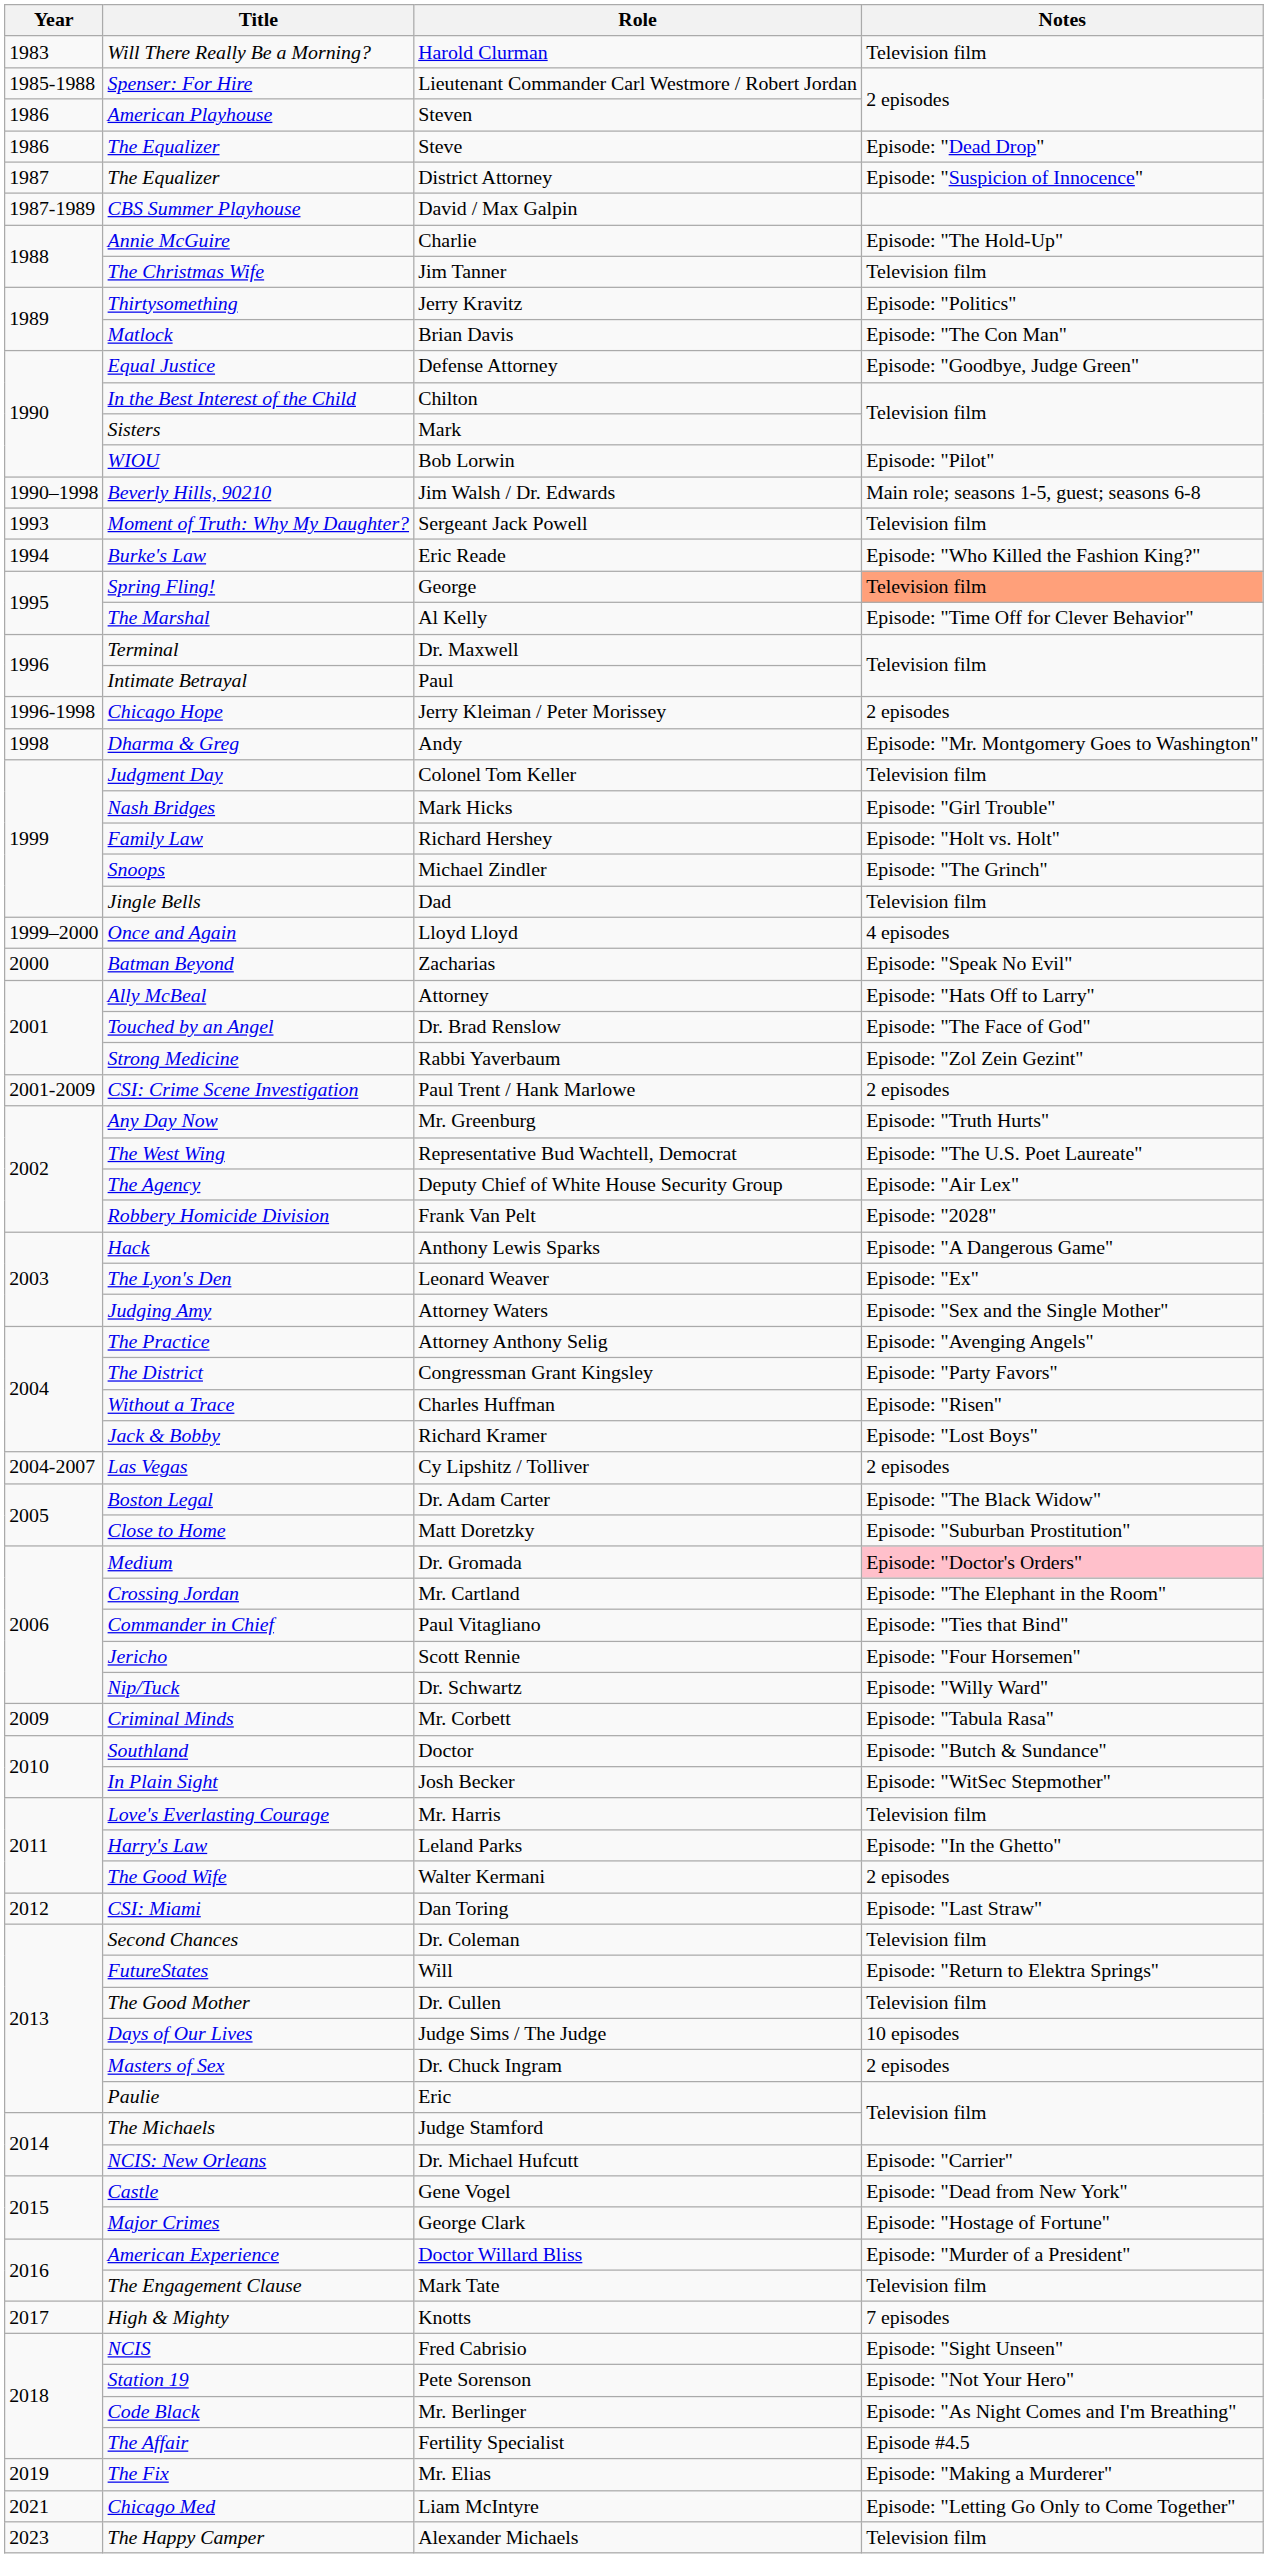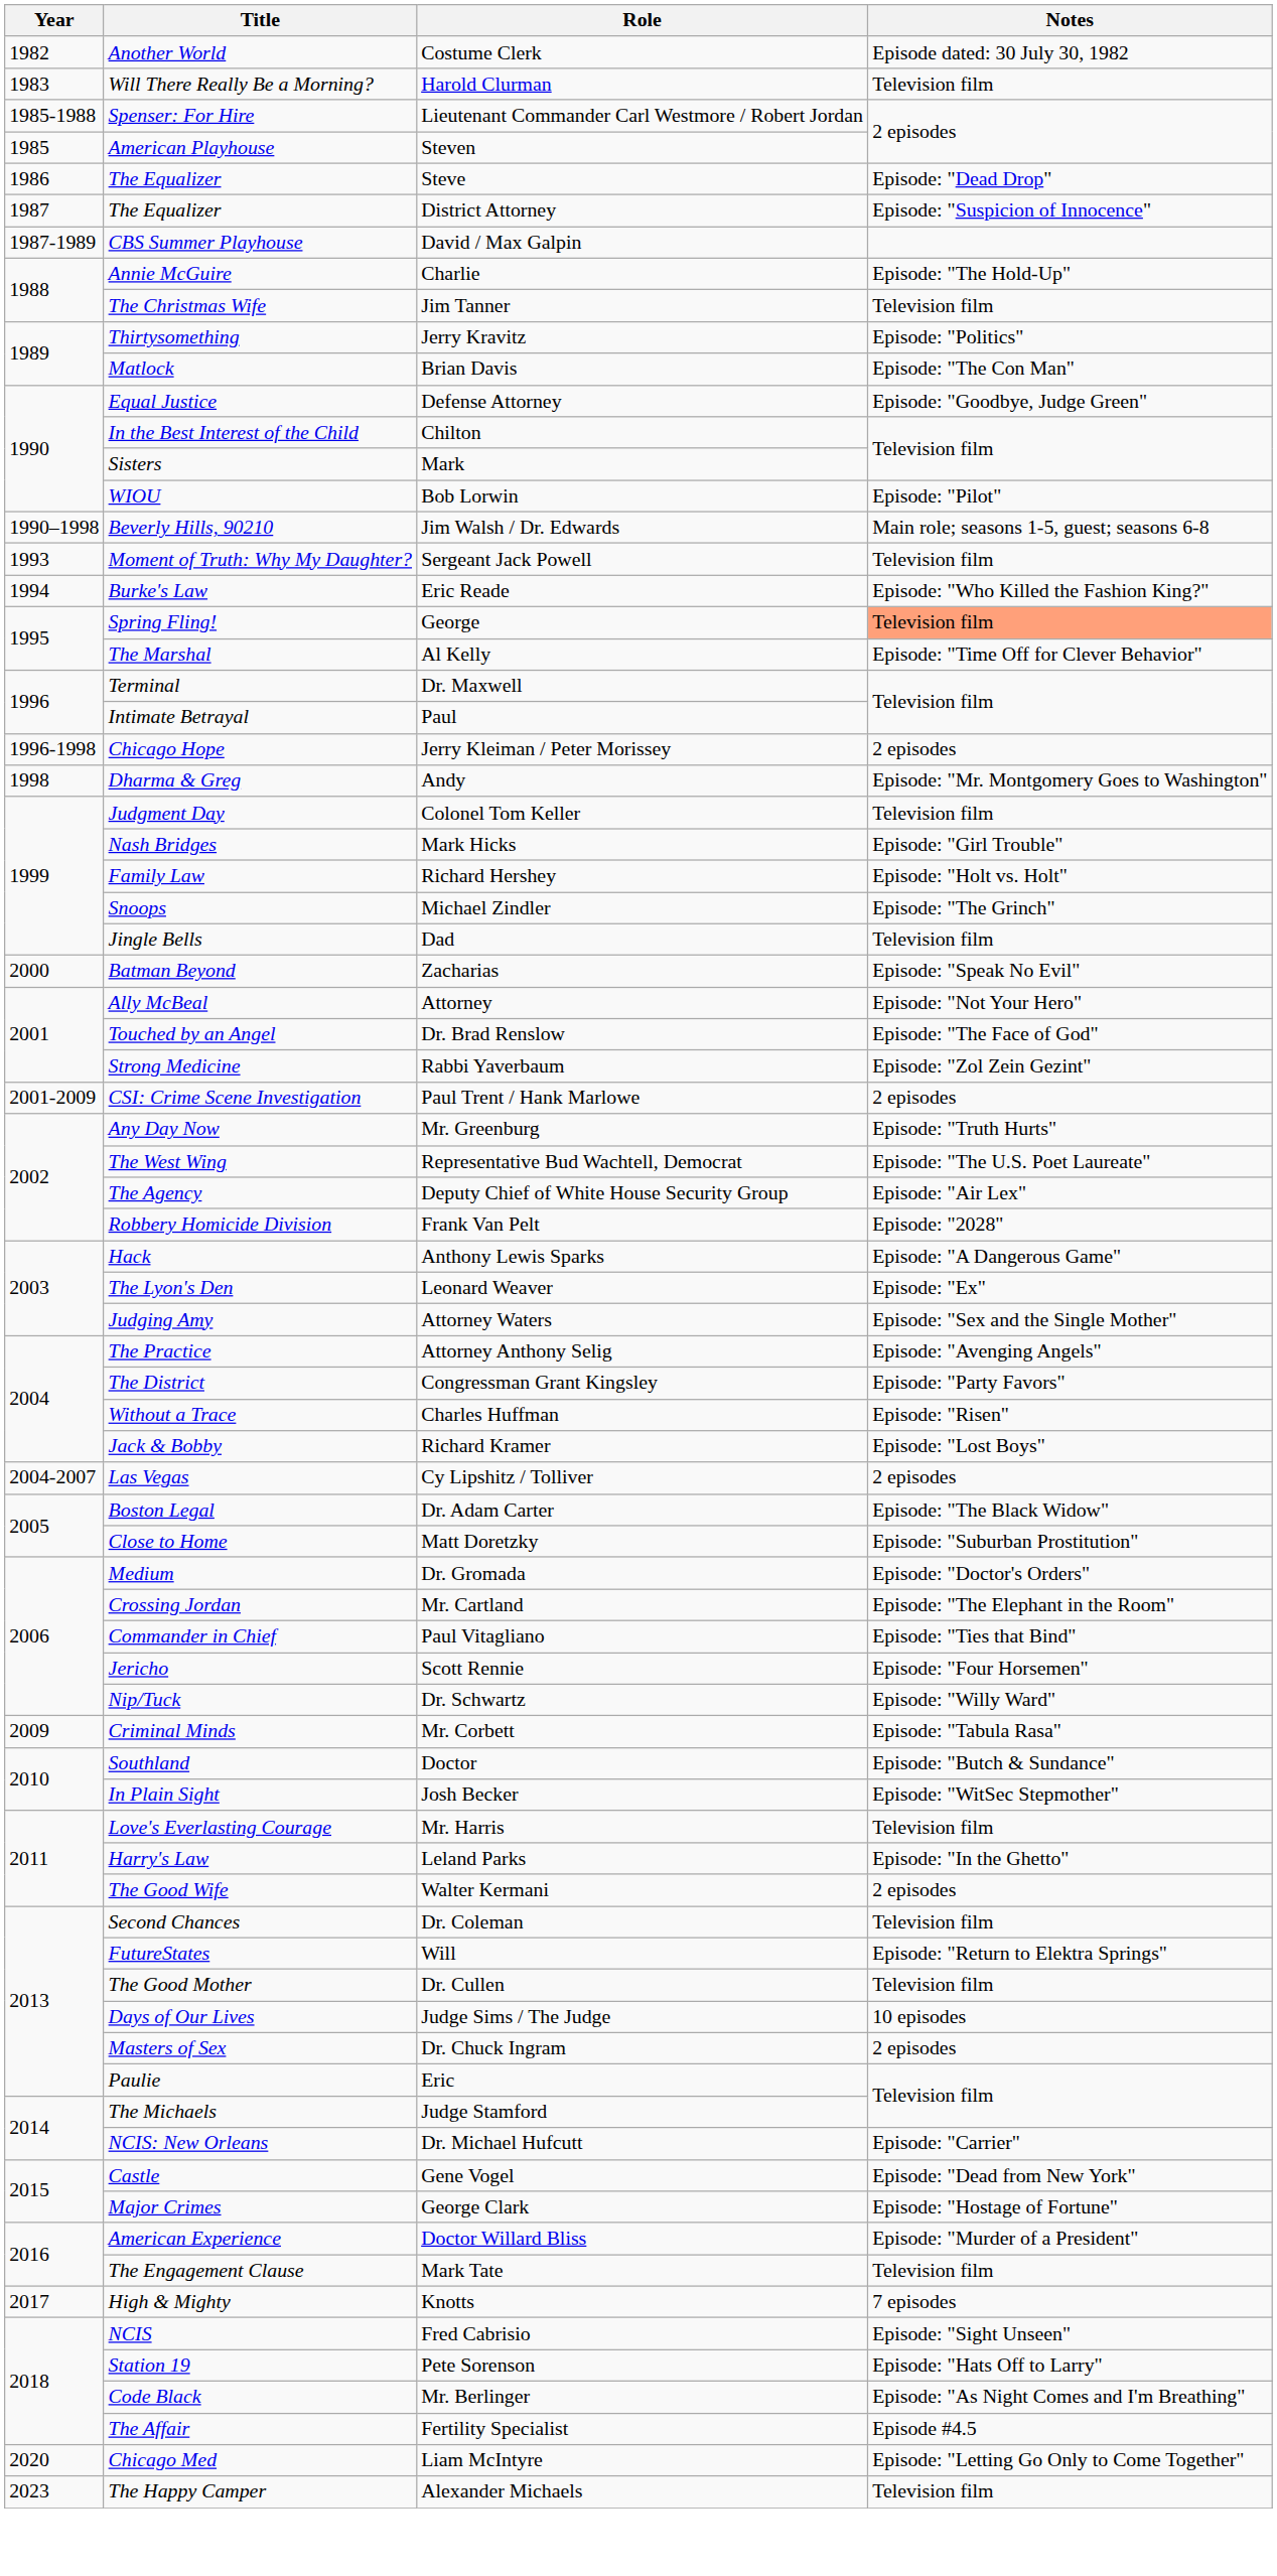 <table class="wikitable sortable">
 <tr>
 <th>Year</th>
 <th>Title</th>
 <th>Role</th>
 <th>Notes</th>
+</tr>
+<tr>
+<td>1982</td>
+<td><em><a href='#'>Another World</a></em></td>
+<td>Costume Clerk</td>
+<td>Episode dated: 30 July 30, 1982</td>
 </tr>
 <tr>
 <td>1983</td>
 <td><em>Will There Really Be a Morning?</em></td>
 <td><a href='#'>Harold Clurman</a></td>
 <td>Television film</td>
 </tr>
 <tr>
 <td>1985-1988</td>
 <td><em><a href='#'>Spenser: For Hire</a></em></td>
 <td>Lieutenant Commander Carl Westmore / Robert Jordan</td>
 <td rowspan=2>2 episodes</td>
 </tr>
 <tr>
-<td>1986</td>
+<td>1985</td>
 <td><em><a href='#'>American Playhouse</a></em></td>
 <td>Steven</td>
 </tr>
 <tr>
 <td>1986</td>
 <td><em><a href='#'>The Equalizer</a></em></td>
 <td>Steve</td>
 <td>Episode: "<a href='#'>Dead Drop</a>"</td>
 </tr>
 <tr>
 <td>1987</td>
 <td><em>The Equalizer</em></td>
 <td>District Attorney</td>
 <td>Episode: "<a href='#'>Suspicion of Innocence</a>"</td>
 </tr>
 <tr>
 <td>1987-1989</td>
 <td><em><a href='#'>CBS Summer Playhouse</a></em></td>
 <td>David / Max Galpin</td>
 </tr>
 <tr>
 <td rowspan=2>1988</td>
 <td><em><a href='#'>Annie McGuire</a></em></td>
 <td>Charlie</td>
 <td>Episode: "The Hold-Up"</td>
 </tr>
 <tr>
 <td><em><a href='#'>The Christmas Wife</a></em></td>
 <td>Jim Tanner</td>
 <td>Television film</td>
 </tr>
 <tr>
 <td rowspan=2>1989</td>
 <td><em><a href='#'>Thirtysomething</a></em></td>
 <td>Jerry Kravitz</td>
 <td>Episode: "Politics"</td>
 </tr>
 <tr>
 <td><em><a href='#'>Matlock</a></em></td>
 <td>Brian Davis</td>
 <td>Episode: "The Con Man"</td>
 </tr>
 <tr>
 <td rowspan=4>1990</td>
 <td><em><a href='#'>Equal Justice</a></em></td>
 <td>Defense Attorney</td>
 <td>Episode: "Goodbye, Judge Green"</td>
 </tr>
 <tr>
 <td><em><a href='#'>In the Best Interest of the Child</a></em></td>
 <td>Chilton</td>
 <td rowspan=2>Television film</td>
 </tr>
 <tr>
 <td><em>Sisters</em></td>
 <td>Mark</td>
 </tr>
 <tr>
 <td><em><a href='#'>WIOU</a></em></td>
 <td>Bob Lorwin</td>
 <td>Episode: "Pilot"</td>
 </tr>
 <tr>
 <td>1990–1998</td>
 <td><em><a href='#'>Beverly Hills, 90210</a></em></td>
 <td>Jim Walsh / Dr. Edwards</td>
 <td>Main role; seasons 1-5, guest; seasons 6-8</td>
 </tr>
 <tr>
 <td>1993</td>
 <td><em><a href='#'>Moment of Truth: Why My Daughter?</a></em></td>
 <td>Sergeant Jack Powell</td>
 <td>Television film</td>
 </tr>
 <tr>
 <td>1994</td>
 <td><em><a href='#'>Burke's Law</a></em></td>
 <td>Eric Reade</td>
 <td>Episode: "Who Killed the Fashion King?"</td>
 </tr>
 <tr>
 <td rowspan=2>1995</td>
 <td><em><a href='#'>Spring Fling!</a></em></td>
 <td>George</td>
 <td style="background: lightsalmon;">Television film</td>
 </tr>
 <tr>
 <td><em><a href='#'>The Marshal</a></em></td>
 <td>Al Kelly</td>
 <td>Episode: "Time Off for Clever Behavior"</td>
 </tr>
 <tr>
 <td rowspan=2>1996</td>
 <td><em>Terminal</em></td>
 <td>Dr. Maxwell</td>
 <td rowspan=2>Television film</td>
 </tr>
 <tr>
 <td><em>Intimate Betrayal</em></td>
 <td>Paul</td>
 </tr>
 <tr>
 <td>1996-1998</td>
 <td><em><a href='#'>Chicago Hope</a></em></td>
 <td>Jerry Kleiman / Peter Morissey</td>
 <td>2 episodes</td>
 </tr>
 <tr>
 <td>1998</td>
 <td><em><a href='#'>Dharma & Greg</a></em></td>
 <td>Andy</td>
 <td>Episode: "Mr. Montgomery Goes to Washington"</td>
 </tr>
 <tr>
 <td rowspan=5>1999</td>
 <td><em><a href='#'>Judgment Day</a></em></td>
 <td>Colonel Tom Keller</td>
 <td>Television film</td>
 </tr>
 <tr>
 <td><em><a href='#'>Nash Bridges</a></em></td>
 <td>Mark Hicks</td>
 <td>Episode: "Girl Trouble"</td>
 </tr>
 <tr>
 <td><em><a href='#'>Family Law</a></em></td>
 <td>Richard Hershey</td>
 <td>Episode: "Holt vs. Holt"</td>
 </tr>
 <tr>
 <td><em><a href='#'>Snoops</a></em></td>
 <td>Michael Zindler</td>
 <td>Episode: "The Grinch"</td>
 </tr>
 <tr>
 <td><em>Jingle Bells</em></td>
 <td>Dad</td>
 <td>Television film</td>
 </tr>
 <tr>
-<td>1999–2000</td>
-<td><em><a href='#'>Once and Again</a></em></td>
-<td>Lloyd Lloyd</td>
-<td>4 episodes</td>
-</tr>
-<tr>
 <td>2000</td>
 <td><em><a href='#'>Batman Beyond</a></em></td>
 <td>Zacharias</td>
 <td>Episode: "Speak No Evil"</td>
 </tr>
 <tr>
 <td rowspan=3>2001</td>
 <td><em><a href='#'>Ally McBeal</a></em></td>
 <td>Attorney</td>
-<td>Episode: "Hats Off to Larry"</td>
+<td>Episode: "Not Your Hero"</td>
 </tr>
 <tr>
 <td><em><a href='#'>Touched by an Angel</a></em></td>
 <td>Dr. Brad Renslow</td>
 <td>Episode: "The Face of God"</td>
 </tr>
 <tr>
 <td><em><a href='#'>Strong Medicine</a></em></td>
 <td>Rabbi Yaverbaum</td>
 <td>Episode: "Zol Zein Gezint"</td>
 </tr>
 <tr>
 <td>2001-2009</td>
 <td><em><a href='#'>CSI: Crime Scene Investigation</a></em></td>
 <td>Paul Trent / Hank Marlowe</td>
 <td>2 episodes</td>
 </tr>
 <tr>
 <td rowspan=4>2002</td>
 <td><em><a href='#'>Any Day Now</a></em></td>
 <td>Mr. Greenburg</td>
 <td>Episode: "Truth Hurts"</td>
 </tr>
 <tr>
 <td><em><a href='#'>The West Wing</a></em></td>
 <td>Representative Bud Wachtell, Democrat</td>
 <td>Episode: "The U.S. Poet Laureate"</td>
 </tr>
 <tr>
 <td><em><a href='#'>The Agency</a></em></td>
 <td>Deputy Chief of White House Security Group</td>
 <td>Episode: "Air Lex"</td>
 </tr>
 <tr>
 <td><em><a href='#'>Robbery Homicide Division</a></em></td>
 <td>Frank Van Pelt</td>
 <td>Episode: "2028"</td>
 </tr>
 <tr>
 <td rowspan=3>2003</td>
 <td><em><a href='#'>Hack</a></em></td>
 <td>Anthony Lewis Sparks</td>
 <td>Episode: "A Dangerous Game"</td>
 </tr>
 <tr>
 <td><em><a href='#'>The Lyon's Den</a></em></td>
 <td>Leonard Weaver</td>
 <td>Episode: "Ex"</td>
 </tr>
 <tr>
 <td><em><a href='#'>Judging Amy</a></em></td>
 <td>Attorney Waters</td>
 <td>Episode: "Sex and the Single Mother"</td>
 </tr>
 <tr>
 <td rowspan=4>2004</td>
 <td><em><a href='#'>The Practice</a></em></td>
 <td>Attorney Anthony Selig</td>
 <td>Episode: "Avenging Angels"</td>
 </tr>
 <tr>
 <td><em><a href='#'>The District</a></em></td>
 <td>Congressman Grant Kingsley</td>
 <td>Episode: "Party Favors"</td>
 </tr>
 <tr>
 <td><em><a href='#'>Without a Trace</a></em></td>
 <td>Charles Huffman</td>
 <td>Episode: "Risen"</td>
 </tr>
 <tr>
 <td><em><a href='#'>Jack & Bobby</a></em></td>
 <td>Richard Kramer</td>
 <td>Episode: "Lost Boys"</td>
 </tr>
 <tr>
 <td>2004-2007</td>
 <td><em><a href='#'>Las Vegas</a></em></td>
 <td>Cy Lipshitz / Tolliver</td>
 <td>2 episodes</td>
 </tr>
 <tr>
 <td rowspan=2>2005</td>
 <td><em><a href='#'>Boston Legal</a></em></td>
 <td>Dr. Adam Carter</td>
 <td>Episode: "The Black Widow"</td>
 </tr>
 <tr>
 <td><em><a href='#'>Close to Home</a></em></td>
 <td>Matt Doretzky</td>
 <td>Episode: "Suburban Prostitution"</td>
 </tr>
 <tr>
 <td rowspan=5>2006</td>
 <td><em><a href='#'>Medium</a></em></td>
 <td>Dr. Gromada</td>
-<td style="background: pink;">Episode: "Doctor's Orders"</td>
+<td>Episode: "Doctor's Orders"</td>
 </tr>
 <tr>
 <td><em><a href='#'>Crossing Jordan</a></em></td>
 <td>Mr. Cartland</td>
 <td>Episode: "The Elephant in the Room"</td>
 </tr>
 <tr>
 <td><em><a href='#'>Commander in Chief</a></em></td>
 <td>Paul Vitagliano</td>
 <td>Episode: "Ties that Bind"</td>
 </tr>
 <tr>
 <td><em><a href='#'>Jericho</a></em></td>
 <td>Scott Rennie</td>
 <td>Episode: "Four Horsemen"</td>
 </tr>
 <tr>
 <td><em><a href='#'>Nip/Tuck</a></em></td>
 <td>Dr. Schwartz</td>
 <td>Episode: "Willy Ward"</td>
 </tr>
 <tr>
 <td>2009</td>
 <td><em><a href='#'>Criminal Minds</a></em></td>
 <td>Mr. Corbett</td>
 <td>Episode: "Tabula Rasa"</td>
 </tr>
 <tr>
 <td rowspan=2>2010</td>
 <td><em><a href='#'>Southland</a></em></td>
 <td>Doctor</td>
 <td>Episode: "Butch & Sundance"</td>
 </tr>
 <tr>
 <td><em><a href='#'>In Plain Sight</a></em></td>
 <td>Josh Becker</td>
 <td>Episode: "WitSec Stepmother"</td>
 </tr>
 <tr>
 <td rowspan=3>2011</td>
 <td><em><a href='#'>Love's Everlasting Courage</a></em></td>
 <td>Mr. Harris</td>
 <td>Television film</td>
 </tr>
 <tr>
 <td><em><a href='#'>Harry's Law</a></em></td>
 <td>Leland Parks</td>
 <td>Episode: "In the Ghetto"</td>
 </tr>
 <tr>
 <td><em><a href='#'>The Good Wife</a></em></td>
 <td>Walter Kermani</td>
 <td>2 episodes</td>
-</tr>
-<tr>
-<td>2012</td>
-<td><em><a href='#'>CSI: Miami</a></em></td>
-<td>Dan Toring</td>
-<td>Episode: "Last Straw"</td>
 </tr>
 <tr>
 <td rowspan=6>2013</td>
 <td><em>Second Chances</em></td>
 <td>Dr. Coleman</td>
 <td>Television film</td>
 </tr>
 <tr>
 <td><em><a href='#'>FutureStates</a></em></td>
 <td>Will</td>
 <td>Episode: "Return to Elektra Springs"</td>
 </tr>
 <tr>
 <td><em>The Good Mother</em></td>
 <td>Dr. Cullen</td>
 <td>Television film</td>
 </tr>
 <tr>
 <td><em><a href='#'>Days of Our Lives</a></em></td>
 <td>Judge Sims / The Judge</td>
 <td>10 episodes</td>
 </tr>
 <tr>
 <td><em><a href='#'>Masters of Sex</a></em></td>
 <td>Dr. Chuck Ingram</td>
 <td>2 episodes</td>
 </tr>
 <tr>
 <td><em>Paulie</em></td>
 <td>Eric</td>
 <td rowspan=2>Television film</td>
 </tr>
 <tr>
 <td rowspan=2>2014</td>
 <td><em>The Michaels</em></td>
 <td>Judge Stamford</td>
 </tr>
 <tr>
 <td><em><a href='#'>NCIS: New Orleans</a></em></td>
 <td>Dr. Michael Hufcutt</td>
 <td>Episode: "Carrier"</td>
 </tr>
 <tr>
 <td rowspan=2>2015</td>
 <td><em><a href='#'>Castle</a></em></td>
 <td>Gene Vogel</td>
 <td>Episode: "Dead from New York"</td>
 </tr>
 <tr>
 <td><em><a href='#'>Major Crimes</a></em></td>
 <td>George Clark</td>
 <td>Episode: "Hostage of Fortune"</td>
 </tr>
 <tr>
 <td rowspan=2>2016</td>
 <td><em><a href='#'>American Experience</a></em></td>
 <td><a href='#'>Doctor Willard Bliss</a></td>
 <td>Episode: "Murder of a President"</td>
 </tr>
 <tr>
 <td><em>The Engagement Clause</em></td>
 <td>Mark Tate</td>
 <td>Television film</td>
 </tr>
 <tr>
 <td>2017</td>
 <td><em>High & Mighty</em></td>
 <td>Knotts</td>
 <td>7 episodes</td>
 </tr>
 <tr>
 <td rowspan=4>2018</td>
 <td><em><a href='#'>NCIS</a></em></td>
 <td>Fred Cabrisio</td>
 <td>Episode: "Sight Unseen"</td>
 </tr>
 <tr>
 <td><em><a href='#'>Station 19</a></em></td>
 <td>Pete Sorenson</td>
-<td>Episode: "Not Your Hero"</td>
+<td>Episode: "Hats Off to Larry"</td>
 </tr>
 <tr>
 <td><em><a href='#'>Code Black</a></em></td>
 <td>Mr. Berlinger</td>
 <td>Episode: "As Night Comes and I'm Breathing"</td>
 </tr>
 <tr>
 <td><em><a href='#'>The Affair</a></em></td>
 <td>Fertility Specialist</td>
 <td>Episode #4.5</td>
 </tr>
 <tr>
-<td>2019</td>
-<td><em><a href='#'>The Fix</a></em></td>
-<td>Mr. Elias</td>
-<td>Episode: "Making a Murderer"</td>
-</tr>
-<tr>
-<td>2021</td>
+<td>2020</td>
 <td><em><a href='#'>Chicago Med</a></em></td>
 <td>Liam McIntyre</td>
 <td>Episode: "Letting Go Only to Come Together"</td>
 </tr>
 <tr>
 <td>2023</td>
 <td><em>The Happy Camper</em></td>
 <td>Alexander Michaels</td>
 <td>Television film</td>
 </tr>
 </table>
